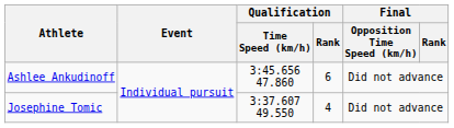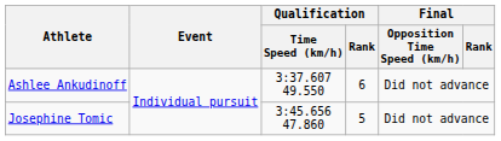 <table class="wikitable" style="font-size:90%">
 <tr>
 <th rowspan="2">Athlete</th>
 <th rowspan="2">Event</th>
 <th colspan=2>Qualification</th>
 <th colspan=2>Final</th>
 </tr>
 <tr style="font-size:95%">
 <th>Time<br>Speed (km/h)</th>
 <th>Rank</th>
 <th>Opposition<br>Time<br>Speed (km/h)</th>
 <th>Rank</th>
 </tr>
 <tr align=center>
 <td align=left><a href='#'>Ashlee Ankudinoff</a></td>
 <td align=left rowspan=2><a href='#'>Individual pursuit</a></td>
-<td>3:45.656<br>47.860</td>
+<td>3:37.607<br>49.550</td>
 <td>6</td>
 <td colspan=2>Did not advance</td>
 </tr>
 <tr align=center>
 <td align=left><a href='#'>Josephine Tomic</a></td>
-<td>3:37.607<br>49.550</td>
-<td>4</td>
+<td>3:45.656<br>47.860</td>
+<td>5</td>
 <td colspan=2>Did not advance</td>
 </tr>
 </table>
